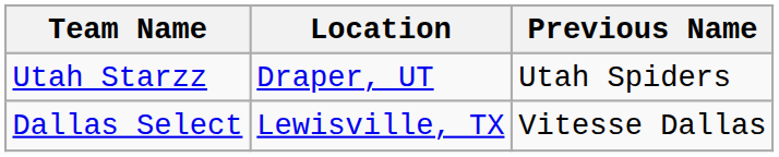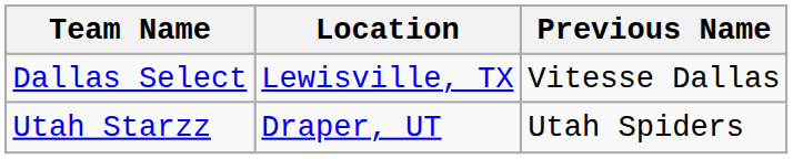 <table class="wikitable">
 <tr>
 <th>Team Name</th>
 <th>Location</th>
 <th>Previous Name</th>
 </tr>
 <tr>
+<td><a href='#'>Dallas Select</a></td>
+<td><a href='#'>Lewisville, TX</a></td>
+<td>Vitesse Dallas</td>
+</tr>
+<tr>
 <td><a href='#'>Utah Starzz</a></td>
 <td><a href='#'>Draper, UT</a></td>
 <td>Utah Spiders</td>
 </tr>
-<tr>
-<td><a href='#'>Dallas Select</a></td>
-<td><a href='#'>Lewisville, TX</a></td>
-<td>Vitesse Dallas</td>
-</tr>
 </table>
